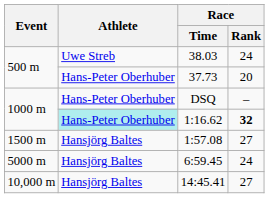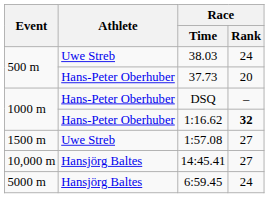 <table class="wikitable" border="1" style="font-size:90%">
 <tr>
 <th rowspan=2>Event</th>
 <th rowspan=2>Athlete</th>
 <th colspan=2>Race</th>
 </tr>
 <tr>
 <th>Time</th>
 <th>Rank</th>
 </tr>
 <tr>
 <td rowspan=2>500 m</td>
 <td><a href='#'>Uwe Streb</a></td>
 <td align=center>38.03</td>
 <td align=center>24</td>
 </tr>
 <tr>
 <td><a href='#'>Hans-Peter Oberhuber</a></td>
 <td align=center>37.73</td>
 <td align=center>20</td>
 </tr>
 <tr>
 <td rowspan=2>1000 m</td>
 <td><a href='#'>Hans-Peter Oberhuber</a></td>
 <td align=center>DSQ</td>
 <td align=center>–</td>
 </tr>
 <tr>
-<td style="background: paleturquoise;"><a href='#'>Hans-Peter Oberhuber</a></td>
+<td><a href='#'>Hans-Peter Oberhuber</a></td>
 <td align=center>1:16.62</td>
 <td align=center><strong>32</strong></td>
 </tr>
 <tr>
 <td>1500 m</td>
+<td><a href='#'>Uwe Streb</a></td>
+<td align=center>1:57.08</td>
+<td align=center>27</td>
+</tr>
+<tr>
+<td>10,000 m</td>
 <td><a href='#'>Hansjörg Baltes</a></td>
-<td align=center>1:57.08</td>
+<td align=center>14:45.41</td>
 <td align=center>27</td>
 </tr>
 <tr>
 <td>5000 m</td>
 <td><a href='#'>Hansjörg Baltes</a></td>
 <td align=center>6:59.45</td>
 <td align=center>24</td>
 </tr>
-<tr>
-<td>10,000 m</td>
-<td><a href='#'>Hansjörg Baltes</a></td>
-<td align=center>14:45.41</td>
-<td align=center>27</td>
-</tr>
 </table>
